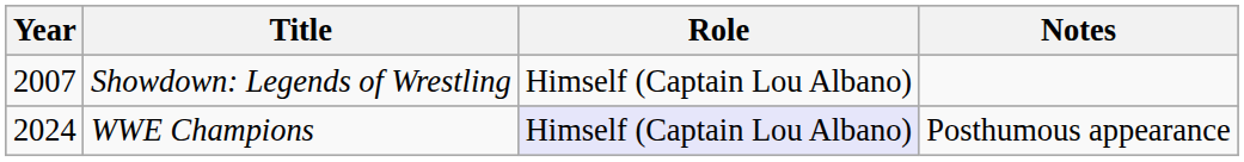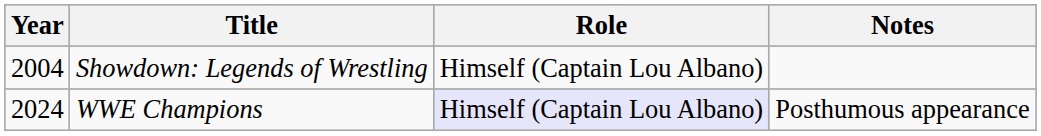 <table class="wikitable sortable">
 <tr>
 <th>Year</th>
 <th>Title</th>
 <th>Role</th>
 <th class="unsortable">Notes</th>
 </tr>
 <tr>
-<td>2007</td>
+<td>2004</td>
 <td><em>Showdown: Legends of Wrestling</em></td>
 <td>Himself (Captain Lou Albano)</td>
 </tr>
 <tr>
 <td>2024</td>
 <td><em>WWE Champions</em></td>
 <td style="background: lavender;">Himself (Captain Lou Albano)</td>
 <td>Posthumous appearance</td>
 </tr>
 </table>
